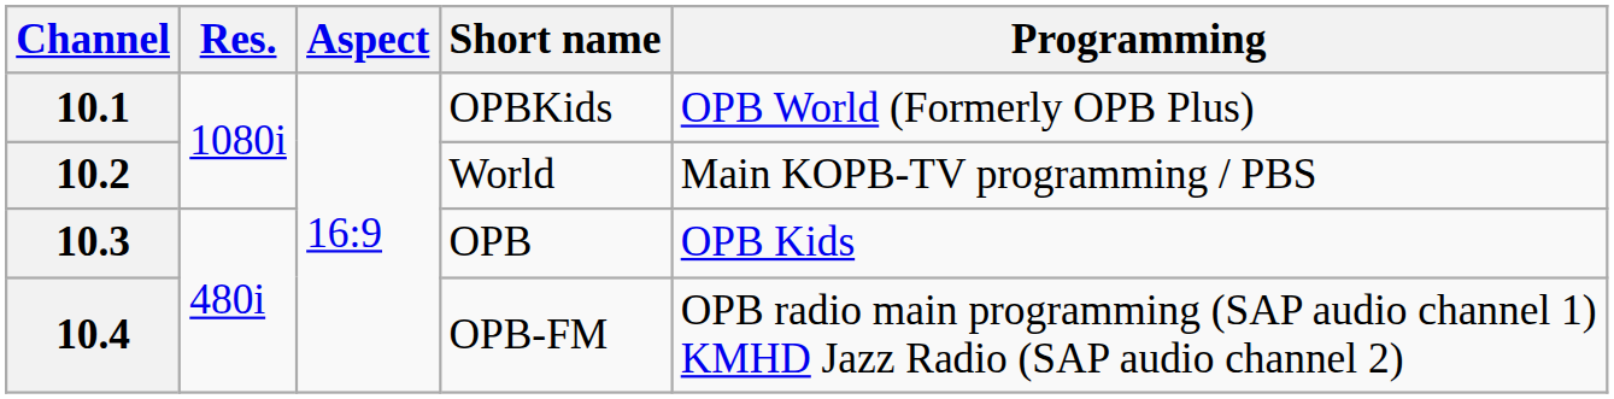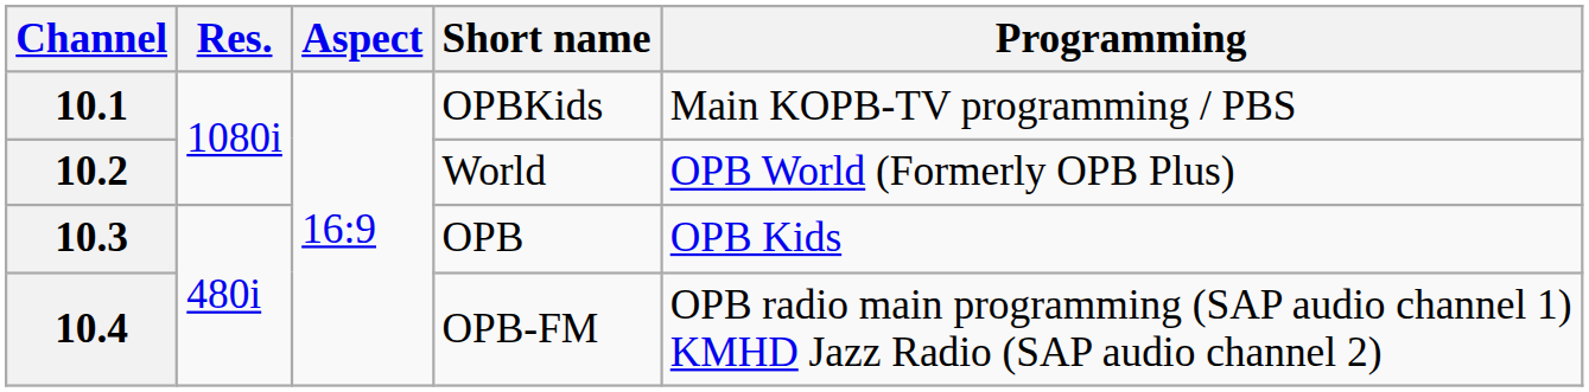 <table class="wikitable">
 <tr>
 <th scope = "col"><a href='#'>Channel</a></th>
 <th scope = "col"><a href='#'>Res.</a></th>
 <th scope = "col"><a href='#'>Aspect</a></th>
 <th scope = "col">Short name</th>
 <th scope = "col">Programming</th>
 </tr>
 <tr>
 <th scope = "row">10.1</th>
 <td rowspan=2><a href='#'>1080i</a></td>
 <td rowspan=4><a href='#'>16:9</a></td>
 <td>OPBKids</td>
-<td><a href='#'>OPB World</a> (Formerly OPB Plus)</td>
+<td>Main KOPB-TV programming / PBS</td>
 </tr>
 <tr>
 <th scope = "row">10.2</th>
 <td>World</td>
-<td>Main KOPB-TV programming / PBS</td>
+<td><a href='#'>OPB World</a> (Formerly OPB Plus)</td>
 </tr>
 <tr>
 <th scope = "row">10.3</th>
 <td rowspan=2><a href='#'>480i</a></td>
 <td>OPB</td>
 <td><a href='#'>OPB Kids</a></td>
 </tr>
 <tr>
 <th scope = "row">10.4</th>
 <td>OPB-FM</td>
 <td>OPB radio main programming (SAP audio channel 1)<br><a href='#'>KMHD</a> Jazz Radio (SAP audio channel 2)</td>
 </tr>
 </table>
